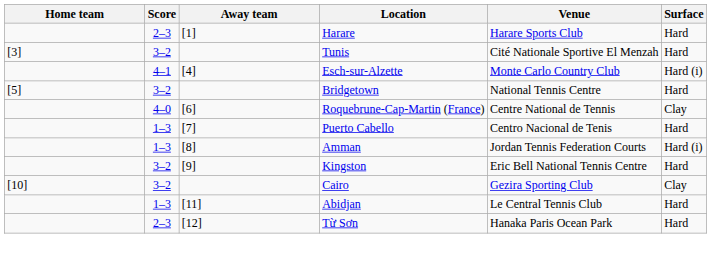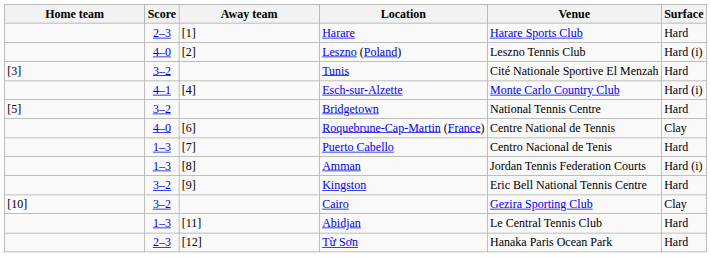 <table class="wikitable nowrap">
 <tr>
 <th width=180>Home team</th>
 <th>Score</th>
 <th width=180>Away team</th>
 <th>Location</th>
 <th>Venue</th>
 <th>Surface</th>
 </tr>
 <tr>
 <td></td>
 <td style="text-align:center;"><a href='#'>2–3</a></td>
 <td><strong></strong> [1]</td>
 <td><a href='#'>Harare</a></td>
 <td><a href='#'>Harare Sports Club</a></td>
 <td>Hard</td>
+</tr>
+<tr>
+<td><strong></strong></td>
+<td style="text-align:center;"><a href='#'>4–0</a></td>
+<td> [2]</td>
+<td><a href='#'>Leszno</a> (<a href='#'>Poland</a>)</td>
+<td>Leszno Tennis Club</td>
+<td>Hard (i)</td>
 </tr>
 <tr>
 <td><strong></strong> [3]</td>
 <td style="text-align:center;"><a href='#'>3–2</a></td>
 <td></td>
 <td><a href='#'>Tunis</a></td>
 <td>Cité Nationale Sportive El Menzah</td>
 <td>Hard</td>
 </tr>
 <tr>
 <td><strong></strong></td>
 <td style="text-align:center;"><a href='#'>4–1</a></td>
 <td> [4]</td>
 <td><a href='#'>Esch-sur-Alzette</a></td>
 <td><a href='#'>Monte Carlo Country Club</a></td>
 <td>Hard (i)</td>
 </tr>
 <tr>
 <td><strong></strong> [5]</td>
 <td style="text-align:center;"><a href='#'>3–2</a></td>
 <td></td>
 <td><a href='#'>Bridgetown</a></td>
 <td>National Tennis Centre</td>
 <td>Hard</td>
 </tr>
 <tr>
 <td><strong></strong></td>
 <td style="text-align:center;"><a href='#'>4–0</a></td>
 <td> [6]</td>
 <td><a href='#'>Roquebrune-Cap-Martin</a> (<a href='#'>France</a>)</td>
 <td>Centre National de Tennis</td>
 <td>Clay</td>
 </tr>
 <tr>
 <td></td>
 <td style="text-align:center;"><a href='#'>1–3</a></td>
 <td><strong></strong> [7]</td>
 <td><a href='#'>Puerto Cabello</a></td>
 <td>Centro Nacional de Tenis</td>
 <td>Hard</td>
 </tr>
 <tr>
 <td></td>
 <td style="text-align:center;"><a href='#'>1–3</a></td>
 <td><strong></strong> [8]</td>
 <td><a href='#'>Amman</a></td>
 <td>Jordan Tennis Federation Courts</td>
 <td>Hard (i)</td>
 </tr>
 <tr>
 <td><strong></strong></td>
 <td style="text-align:center;"><a href='#'>3–2</a></td>
 <td> [9]</td>
 <td><a href='#'>Kingston</a></td>
 <td>Eric Bell National Tennis Centre</td>
 <td>Hard</td>
 </tr>
 <tr>
 <td><strong></strong> [10]</td>
 <td style="text-align:center;"><a href='#'>3–2</a></td>
 <td></td>
 <td><a href='#'>Cairo</a></td>
 <td><a href='#'>Gezira Sporting Club</a></td>
 <td>Clay</td>
 </tr>
 <tr>
 <td></td>
 <td style="text-align:center;"><a href='#'>1–3</a></td>
 <td><strong></strong> [11]</td>
 <td><a href='#'>Abidjan</a></td>
 <td>Le Central Tennis Club</td>
 <td>Hard</td>
 </tr>
 <tr>
 <td></td>
 <td style="text-align:center;"><a href='#'>2–3</a></td>
 <td><strong></strong> [12]</td>
 <td><a href='#'>Từ Sơn</a></td>
 <td>Hanaka Paris Ocean Park</td>
 <td>Hard</td>
 </tr>
 </table>
